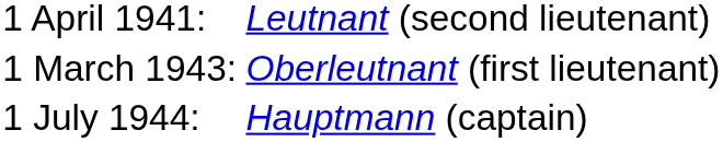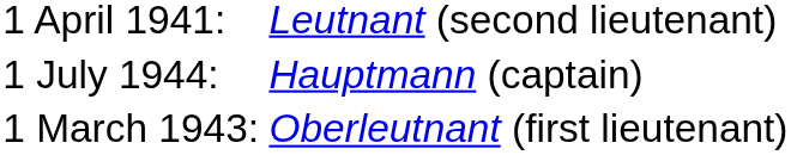 <table>
 <tr>
 <td>1 April 1941:</td>
 <td><em><a href='#'>Leutnant</a></em> (second lieutenant)</td>
 </tr>
 <tr>
+<td>1 July 1944:</td>
+<td><em><a href='#'>Hauptmann</a></em> (captain)</td>
+</tr>
+<tr>
 <td>1 March 1943:</td>
 <td><em><a href='#'>Oberleutnant</a></em> (first lieutenant)</td>
 </tr>
-<tr>
-<td>1 July 1944:</td>
-<td><em><a href='#'>Hauptmann</a></em> (captain)</td>
-</tr>
 </table>
